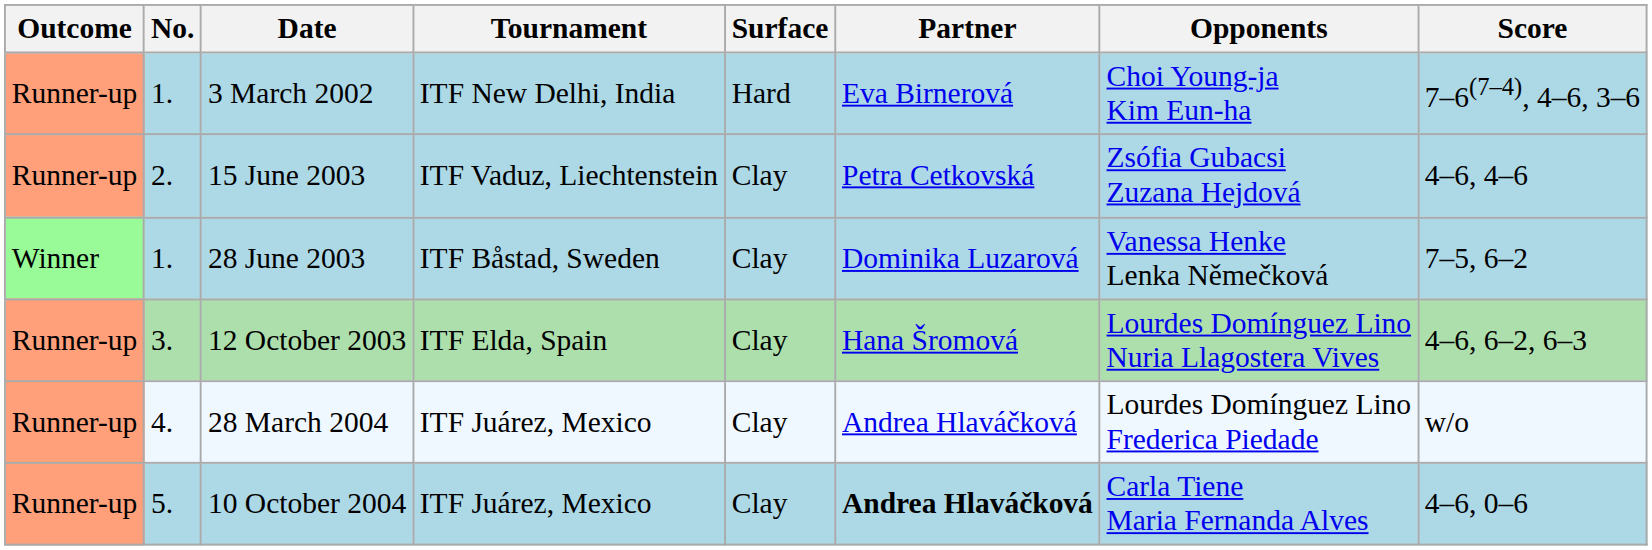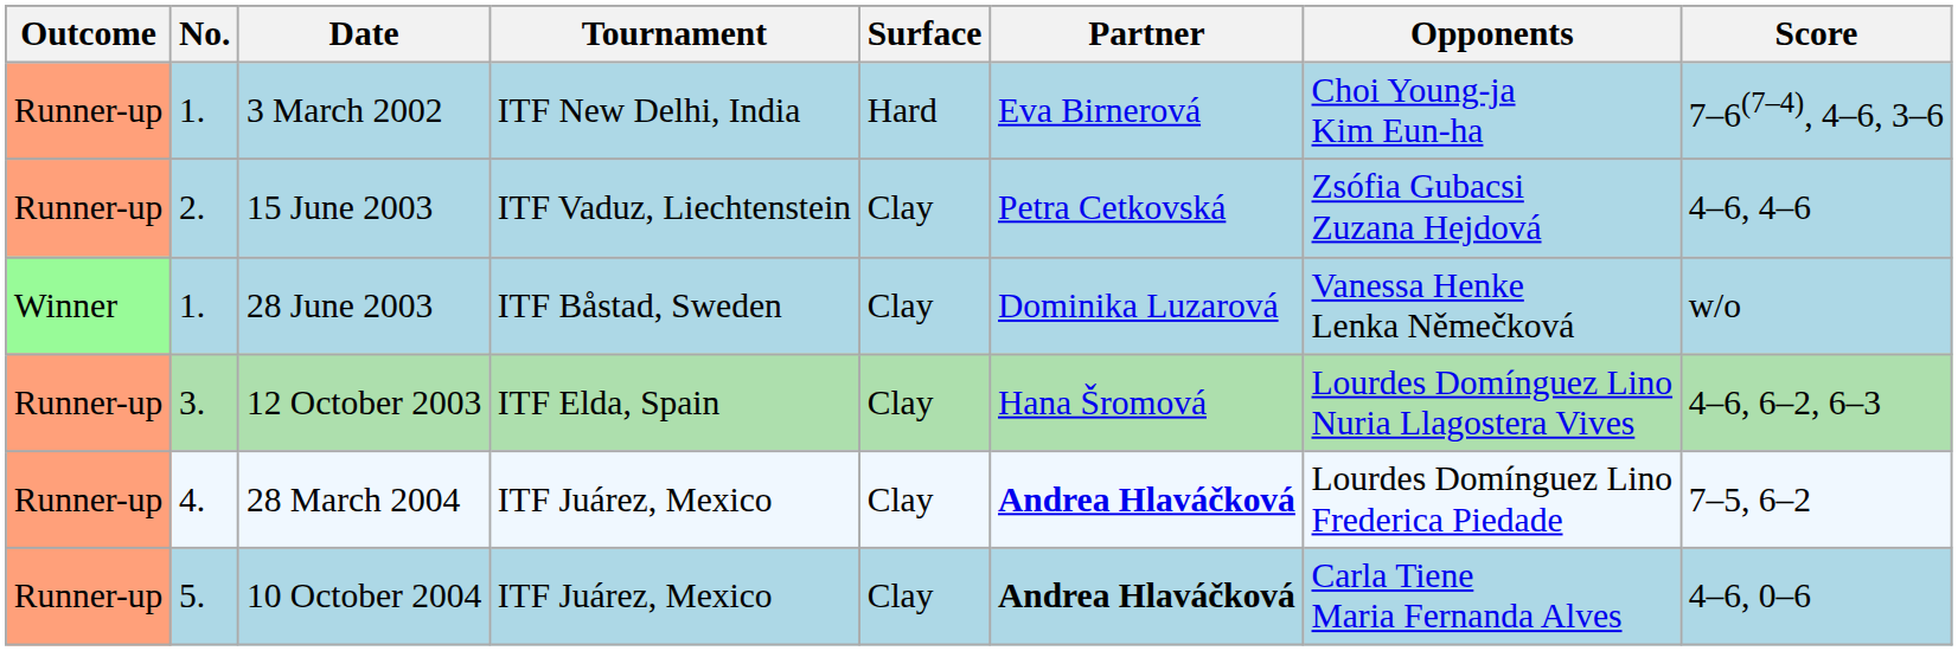 <table class="sortable wikitable" style="font-size:97%;">
 <tr>
 <th>Outcome</th>
 <th>No.</th>
 <th>Date</th>
 <th>Tournament</th>
 <th>Surface</th>
 <th>Partner</th>
 <th>Opponents</th>
 <th>Score</th>
 </tr>
 <tr style="background:lightblue;">
 <td style="background:#ffa07a;">Runner-up</td>
 <td>1.</td>
 <td>3 March 2002</td>
 <td>ITF New Delhi, India</td>
 <td>Hard</td>
 <td> <a href='#'>Eva Birnerová</a></td>
 <td> <a href='#'>Choi Young-ja</a> <br>  <a href='#'>Kim Eun-ha</a></td>
 <td>7–6<sup>(7–4)</sup>, 4–6, 3–6</td>
 </tr>
 <tr style="background:lightblue;">
 <td style="background:#ffa07a;">Runner-up</td>
 <td>2.</td>
 <td>15 June 2003</td>
 <td>ITF Vaduz, Liechtenstein</td>
 <td>Clay</td>
 <td> <a href='#'>Petra Cetkovská</a></td>
 <td> <a href='#'>Zsófia Gubacsi</a> <br>  <a href='#'>Zuzana Hejdová</a></td>
 <td>4–6, 4–6</td>
 </tr>
 <tr style="background:lightblue;">
 <td bgcolor="98FB98">Winner</td>
 <td>1.</td>
 <td>28 June 2003</td>
 <td>ITF Båstad, Sweden</td>
 <td>Clay</td>
 <td> <a href='#'>Dominika Luzarová</a></td>
 <td> <a href='#'>Vanessa Henke</a> <br>  Lenka Němečková</td>
-<td>7–5, 6–2</td>
+<td>w/o</td>
 </tr>
 <tr style="background:#addfad;">
 <td bgcolor="FFA07A">Runner-up</td>
 <td>3.</td>
 <td>12 October 2003</td>
 <td>ITF Elda, Spain</td>
 <td>Clay</td>
 <td> <a href='#'>Hana Šromová</a></td>
 <td> <a href='#'>Lourdes Domínguez Lino</a> <br>  <a href='#'>Nuria Llagostera Vives</a></td>
 <td>4–6, 6–2, 6–3</td>
 </tr>
 <tr style="background:#f0f8ff;">
 <td bgcolor="FFA07A">Runner-up</td>
 <td>4.</td>
 <td>28 March 2004</td>
 <td>ITF Juárez, Mexico</td>
 <td>Clay</td>
-<td> <a href='#'>Andrea Hlaváčková</a></td>
+<td><strong> <a href='#'>Andrea Hlaváčková</a></strong></td>
 <td> Lourdes Domínguez Lino <br>  <a href='#'>Frederica Piedade</a></td>
-<td>w/o</td>
+<td>7–5, 6–2</td>
 </tr>
 <tr style="background:lightblue;">
 <td bgcolor="FFA07A">Runner-up</td>
 <td>5.</td>
 <td>10 October 2004</td>
 <td>ITF Juárez, Mexico</td>
 <td>Clay</td>
 <td><strong> Andrea Hlaváčková</strong></td>
 <td> <a href='#'>Carla Tiene</a> <br>  <a href='#'>Maria Fernanda Alves</a></td>
 <td>4–6, 0–6</td>
 </tr>
 </table>
